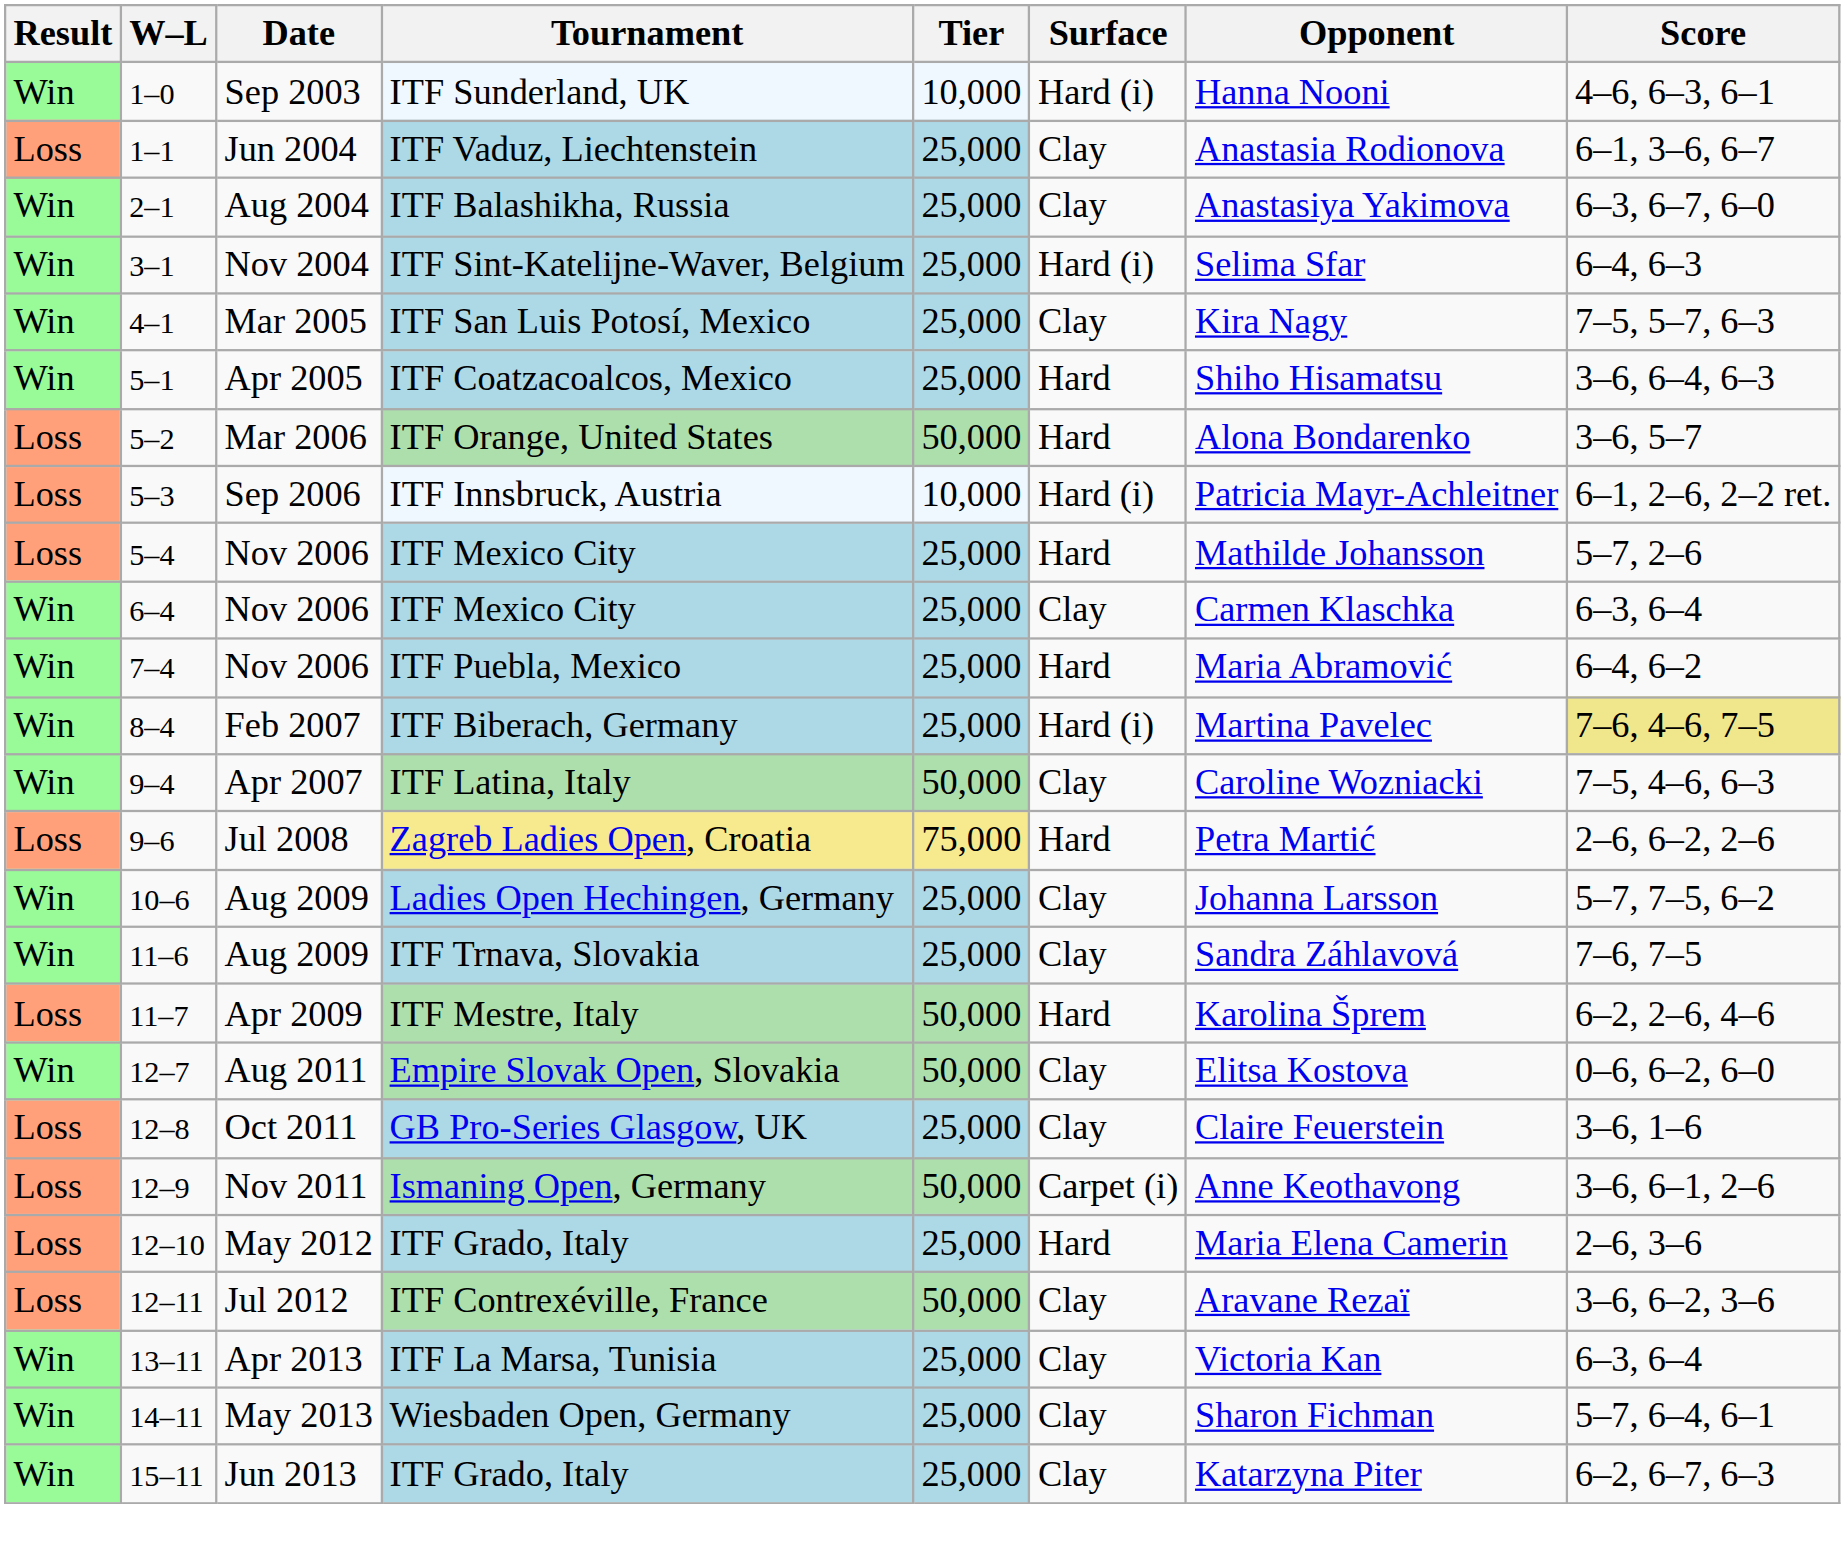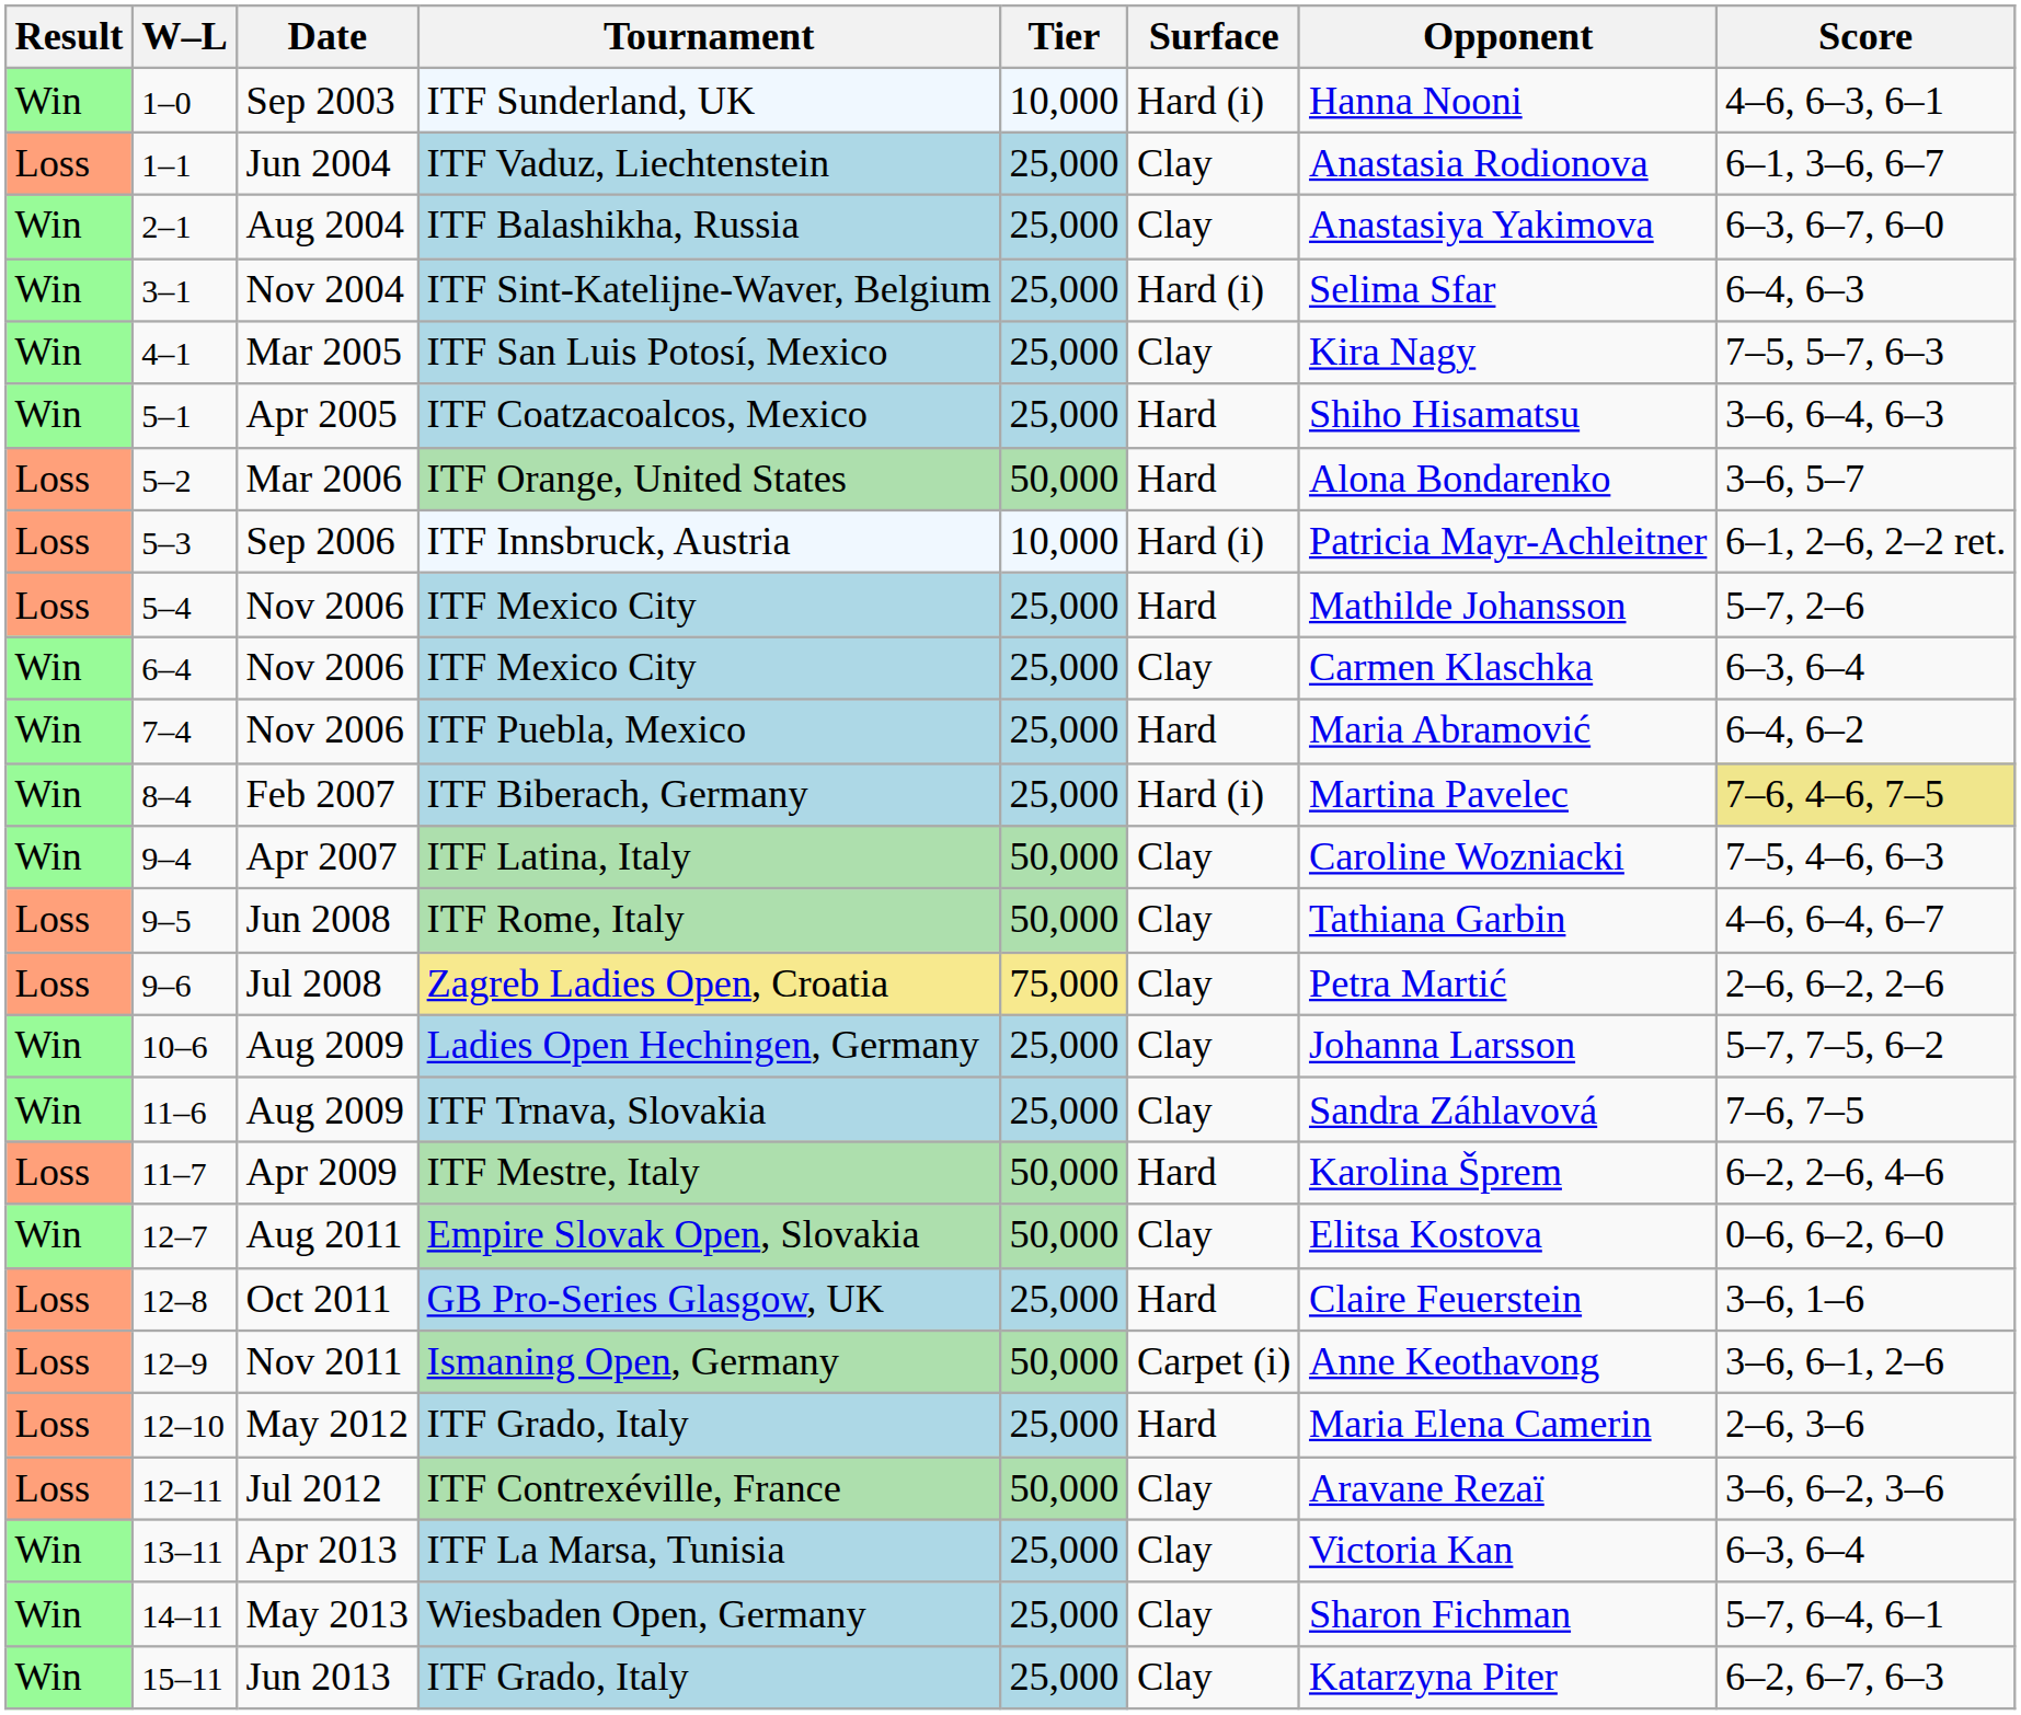 <table class="wikitable sortable">
 <tr>
 <th>Result</th>
 <th class=unsortable>W–L</th>
 <th>Date</th>
 <th>Tournament</th>
 <th>Tier</th>
 <th>Surface</th>
 <th>Opponent</th>
 <th class=unsortable>Score</th>
 </tr>
 <tr>
 <td bgcolor="98FB98">Win</td>
 <td><small>1–0</small></td>
 <td>Sep 2003</td>
 <td style="background:#f0f8ff;">ITF Sunderland, UK</td>
 <td style="background:#f0f8ff;">10,000</td>
 <td>Hard (i)</td>
 <td> <a href='#'>Hanna Nooni</a></td>
 <td>4–6, 6–3, 6–1</td>
 </tr>
 <tr>
 <td style="background:#ffa07a;">Loss</td>
 <td><small>1–1</small></td>
 <td>Jun 2004</td>
 <td style="background:lightblue;">ITF Vaduz, Liechtenstein</td>
 <td style="background:lightblue;">25,000</td>
 <td>Clay</td>
 <td> <a href='#'>Anastasia Rodionova</a></td>
 <td>6–1, 3–6, 6–7</td>
 </tr>
 <tr>
 <td bgcolor="98FB98">Win</td>
 <td><small>2–1</small></td>
 <td>Aug 2004</td>
 <td style="background:lightblue;">ITF Balashikha, Russia</td>
 <td style="background:lightblue;">25,000</td>
 <td>Clay</td>
 <td> <a href='#'>Anastasiya Yakimova</a></td>
 <td>6–3, 6–7, 6–0</td>
 </tr>
 <tr>
 <td bgcolor="98FB98">Win</td>
 <td><small>3–1</small></td>
 <td>Nov 2004</td>
 <td style="background:lightblue;">ITF Sint-Katelijne-Waver, Belgium</td>
 <td style="background:lightblue;">25,000</td>
 <td>Hard (i)</td>
 <td> <a href='#'>Selima Sfar</a></td>
 <td>6–4, 6–3</td>
 </tr>
 <tr>
 <td bgcolor="98FB98">Win</td>
 <td><small>4–1</small></td>
 <td>Mar 2005</td>
 <td style="background:lightblue;">ITF San Luis Potosí, Mexico</td>
 <td style="background:lightblue;">25,000</td>
 <td>Clay</td>
 <td> <a href='#'>Kira Nagy</a></td>
 <td>7–5, 5–7, 6–3</td>
 </tr>
 <tr>
 <td bgcolor="98FB98">Win</td>
 <td><small>5–1</small></td>
 <td>Apr 2005</td>
 <td style="background:lightblue;">ITF Coatzacoalcos, Mexico</td>
 <td style="background:lightblue;">25,000</td>
 <td>Hard</td>
 <td> <a href='#'>Shiho Hisamatsu</a></td>
 <td>3–6, 6–4, 6–3</td>
 </tr>
 <tr>
 <td bgcolor="FFA07A">Loss</td>
 <td><small>5–2</small></td>
 <td>Mar 2006</td>
 <td style="background:#addfad;">ITF Orange, United States</td>
 <td style="background:#addfad;">50,000</td>
 <td>Hard</td>
 <td> <a href='#'>Alona Bondarenko</a></td>
 <td>3–6, 5–7</td>
 </tr>
 <tr>
 <td bgcolor="FFA07A">Loss</td>
 <td><small>5–3</small></td>
 <td>Sep 2006</td>
 <td style="background:#f0f8ff;">ITF Innsbruck, Austria</td>
 <td style="background:#f0f8ff;">10,000</td>
 <td>Hard (i)</td>
 <td> <a href='#'>Patricia Mayr-Achleitner</a></td>
 <td>6–1, 2–6, 2–2 ret.</td>
 </tr>
 <tr>
 <td bgcolor="FFA07A">Loss</td>
 <td><small>5–4</small></td>
 <td>Nov 2006</td>
 <td style="background:lightblue;">ITF Mexico City</td>
 <td style="background:lightblue;">25,000</td>
 <td>Hard</td>
 <td> <a href='#'>Mathilde Johansson</a></td>
 <td>5–7, 2–6</td>
 </tr>
 <tr>
 <td style="background:#98fb98;">Win</td>
 <td><small>6–4</small></td>
 <td>Nov 2006</td>
 <td style="background:lightblue;">ITF Mexico City</td>
 <td style="background:lightblue;">25,000</td>
 <td>Clay</td>
 <td> <a href='#'>Carmen Klaschka</a></td>
 <td>6–3, 6–4</td>
 </tr>
 <tr>
 <td style="background:#98fb98;">Win</td>
 <td><small>7–4</small></td>
 <td>Nov 2006</td>
 <td style="background:lightblue;">ITF Puebla, Mexico</td>
 <td style="background:lightblue;">25,000</td>
 <td>Hard</td>
 <td> <a href='#'>Maria Abramović</a></td>
 <td>6–4, 6–2</td>
 </tr>
 <tr>
 <td style="background:#98fb98;">Win</td>
 <td><small>8–4</small></td>
 <td>Feb 2007</td>
 <td style="background:lightblue;">ITF Biberach, Germany</td>
 <td style="background:lightblue;">25,000</td>
 <td>Hard (i)</td>
 <td> <a href='#'>Martina Pavelec</a></td>
 <td style="background: khaki;">7–6, 4–6, 7–5</td>
 </tr>
 <tr>
 <td style="background:#98fb98;">Win</td>
 <td><small>9–4</small></td>
 <td>Apr 2007</td>
 <td style="background:#addfad;">ITF Latina, Italy</td>
 <td style="background:#addfad;">50,000</td>
 <td>Clay</td>
 <td> <a href='#'>Caroline Wozniacki</a></td>
 <td>7–5, 4–6, 6–3</td>
 </tr>
 <tr>
 <td style="background:#ffa07a;">Loss</td>
+<td><small>9–5</small></td>
+<td>Jun 2008</td>
+<td style="background:#addfad;">ITF Rome, Italy</td>
+<td style="background:#addfad;">50,000</td>
+<td>Clay</td>
+<td> <a href='#'>Tathiana Garbin</a></td>
+<td>4–6, 6–4, 6–7</td>
+</tr>
+<tr>
+<td style="background:#ffa07a;">Loss</td>
 <td><small>9–6</small></td>
 <td>Jul 2008</td>
 <td style="background:#f7e98e;"><a href='#'>Zagreb Ladies Open</a>, Croatia</td>
 <td style="background:#f7e98e;">75,000</td>
-<td>Hard</td>
+<td>Clay</td>
 <td> <a href='#'>Petra Martić</a></td>
 <td>2–6, 6–2, 2–6</td>
 </tr>
 <tr>
 <td style="background:#98fb98;">Win</td>
 <td><small>10–6</small></td>
 <td>Aug 2009</td>
 <td style="background:lightblue;"><a href='#'>Ladies Open Hechingen</a>, Germany</td>
 <td style="background:lightblue;">25,000</td>
 <td>Clay</td>
 <td> <a href='#'>Johanna Larsson</a></td>
 <td>5–7, 7–5, 6–2</td>
 </tr>
 <tr>
 <td style="background:#98fb98;">Win</td>
 <td><small>11–6</small></td>
 <td>Aug 2009</td>
 <td style="background:lightblue;">ITF Trnava, Slovakia</td>
 <td style="background:lightblue;">25,000</td>
 <td>Clay</td>
 <td> <a href='#'>Sandra Záhlavová</a></td>
 <td>7–6, 7–5</td>
 </tr>
 <tr>
 <td style="background:#ffa07a;">Loss</td>
 <td><small>11–7</small></td>
 <td>Apr 2009</td>
 <td style="background:#addfad;">ITF Mestre, Italy</td>
 <td style="background:#addfad;">50,000</td>
 <td>Hard</td>
 <td> <a href='#'>Karolina Šprem</a></td>
 <td>6–2, 2–6, 4–6</td>
 </tr>
 <tr>
 <td style="background:#98fb98;">Win</td>
 <td><small>12–7</small></td>
 <td>Aug 2011</td>
 <td style="background:#addfad;"><a href='#'>Empire Slovak Open</a>, Slovakia</td>
 <td style="background:#addfad;">50,000</td>
 <td>Clay</td>
 <td> <a href='#'>Elitsa Kostova</a></td>
 <td>0–6, 6–2, 6–0</td>
 </tr>
 <tr>
 <td style="background:#ffa07a;">Loss</td>
 <td><small>12–8</small></td>
 <td>Oct 2011</td>
 <td style="background:lightblue;"><a href='#'>GB Pro-Series Glasgow</a>, UK</td>
 <td style="background:lightblue;">25,000</td>
-<td>Clay</td>
+<td>Hard</td>
 <td> <a href='#'>Claire Feuerstein</a></td>
 <td>3–6, 1–6</td>
 </tr>
 <tr>
 <td style="background:#ffa07a;">Loss</td>
 <td><small>12–9</small></td>
 <td>Nov 2011</td>
 <td style="background:#addfad;"><a href='#'>Ismaning Open</a>, Germany</td>
 <td style="background:#addfad;">50,000</td>
 <td>Carpet (i)</td>
 <td> <a href='#'>Anne Keothavong</a></td>
 <td>3–6, 6–1, 2–6</td>
 </tr>
 <tr>
 <td style="background:#ffa07a;">Loss</td>
 <td><small>12–10</small></td>
 <td>May 2012</td>
 <td style="background:lightblue;">ITF Grado, Italy</td>
 <td style="background:lightblue;">25,000</td>
 <td>Hard</td>
 <td> <a href='#'>Maria Elena Camerin</a></td>
 <td>2–6, 3–6</td>
 </tr>
 <tr>
 <td style="background:#ffa07a;">Loss</td>
 <td><small>12–11</small></td>
 <td>Jul 2012</td>
 <td style="background:#addfad;">ITF Contrexéville, France</td>
 <td style="background:#addfad;">50,000</td>
 <td>Clay</td>
 <td> <a href='#'>Aravane Rezaï</a></td>
 <td>3–6, 6–2, 3–6</td>
 </tr>
 <tr>
 <td style="background:#98fb98;">Win</td>
 <td><small>13–11</small></td>
 <td>Apr 2013</td>
 <td style="background:lightblue;">ITF La Marsa, Tunisia</td>
 <td style="background:lightblue;">25,000</td>
 <td>Clay</td>
 <td> <a href='#'>Victoria Kan</a></td>
 <td>6–3, 6–4</td>
 </tr>
 <tr>
 <td style="background:#98fb98;">Win</td>
 <td><small>14–11</small></td>
 <td>May 2013</td>
 <td style="background:lightblue;">Wiesbaden Open, Germany</td>
 <td style="background:lightblue;">25,000</td>
 <td>Clay</td>
 <td> <a href='#'>Sharon Fichman</a></td>
 <td>5–7, 6–4, 6–1</td>
 </tr>
 <tr>
 <td style="background:#98fb98;">Win</td>
 <td><small>15–11</small></td>
 <td>Jun 2013</td>
 <td style="background:lightblue;">ITF Grado, Italy</td>
 <td style="background:lightblue;">25,000</td>
 <td>Clay</td>
 <td> <a href='#'>Katarzyna Piter</a></td>
 <td>6–2, 6–7, 6–3</td>
 </tr>
 </table>
